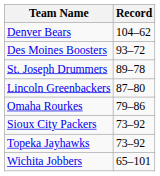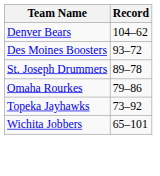 <table class="wikitable">
 <tr>
 <th>Team Name</th>
 <th>Record</th>
 </tr>
 <tr>
 <td><a href='#'>Denver Bears</a></td>
 <td>104–62</td>
 </tr>
 <tr>
 <td><a href='#'>Des Moines Boosters</a></td>
 <td>93–72</td>
 </tr>
 <tr>
 <td><a href='#'>St. Joseph Drummers</a></td>
 <td>89–78</td>
 </tr>
 <tr>
-<td><a href='#'>Lincoln Greenbackers</a></td>
-<td>87–80</td>
-</tr>
-<tr>
 <td><a href='#'>Omaha Rourkes</a></td>
 <td>79–86</td>
-</tr>
-<tr>
-<td><a href='#'>Sioux City Packers</a></td>
-<td>73–92</td>
 </tr>
 <tr>
 <td><a href='#'>Topeka Jayhawks</a></td>
 <td>73–92</td>
 </tr>
 <tr>
 <td><a href='#'>Wichita Jobbers</a></td>
 <td>65–101</td>
 </tr>
 </table>
